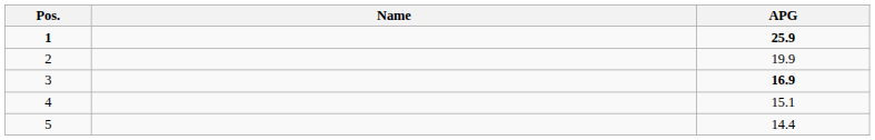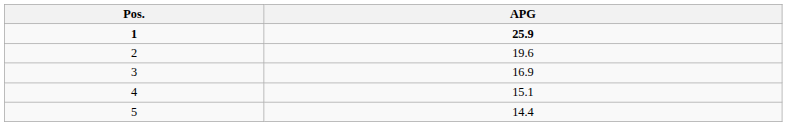 <table class=wikitable width="80%">
 <tr>
 <th width="10%">Pos.</th>
-<th width="70%">Name</th>
 <th width="20%">APG</th>
 </tr>
 <tr>
 <td align=center><strong>1</strong></td>
-<td><strong></strong></td>
 <td align=center><strong>25.9</strong></td>
 </tr>
 <tr>
 <td align=center>2</td>
-<td></td>
-<td align=center>19.9</td>
+<td align=center>19.6</td>
 </tr>
 <tr>
 <td align=center>3</td>
-<td></td>
-<td align=center><strong>16.9</strong></td>
+<td align=center>16.9</td>
 </tr>
 <tr>
 <td align=center>4</td>
-<td></td>
 <td align=center>15.1</td>
 </tr>
 <tr>
 <td align=center>5</td>
-<td></td>
 <td align=center>14.4</td>
 </tr>
 </table>
